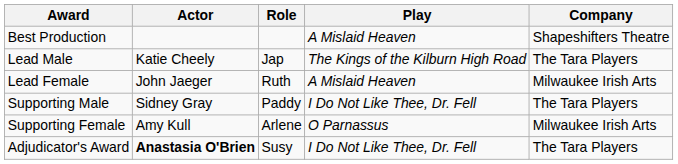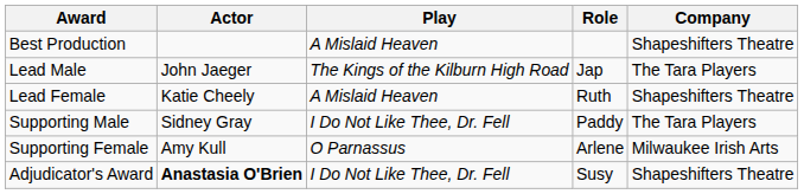 <table class="wikitable">
 <tr>
 <th>Award</th>
 <th>Actor</th>
+<th>Play</th>
 <th>Role</th>
-<th>Play</th>
 <th>Company</th>
 </tr>
 <tr>
 <td>Best Production</td>
 <td></td>
+<td><em>A Mislaid Heaven</em></td>
 <td></td>
-<td><em>A Mislaid Heaven</em></td>
 <td>Shapeshifters Theatre</td>
 </tr>
 <tr>
 <td>Lead Male</td>
-<td>Katie Cheely</td>
+<td>John Jaeger</td>
+<td><em>The Kings of the Kilburn High Road</em></td>
 <td>Jap</td>
-<td><em>The Kings of the Kilburn High Road</em></td>
 <td>The Tara Players</td>
 </tr>
 <tr>
 <td>Lead Female</td>
-<td>John Jaeger</td>
+<td>Katie Cheely</td>
+<td><em>A Mislaid Heaven</em></td>
 <td>Ruth</td>
-<td><em>A Mislaid Heaven</em></td>
-<td>Milwaukee Irish Arts</td>
+<td>Shapeshifters Theatre</td>
 </tr>
 <tr>
 <td>Supporting Male</td>
 <td>Sidney Gray</td>
+<td><em>I Do Not Like Thee, Dr. Fell</em></td>
 <td>Paddy</td>
-<td><em>I Do Not Like Thee, Dr. Fell</em></td>
 <td>The Tara Players</td>
 </tr>
 <tr>
 <td>Supporting Female</td>
 <td>Amy Kull</td>
+<td><em>O Parnassus</em></td>
 <td>Arlene</td>
-<td><em>O Parnassus</em></td>
 <td>Milwaukee Irish Arts</td>
 </tr>
 <tr>
 <td>Adjudicator's Award</td>
 <td><strong>Anastasia O'Brien</strong></td>
+<td><em>I Do Not Like Thee, Dr. Fell</em></td>
 <td>Susy</td>
-<td><em>I Do Not Like Thee, Dr. Fell</em></td>
-<td>The Tara Players</td>
+<td>Shapeshifters Theatre</td>
 </tr>
 </table>
